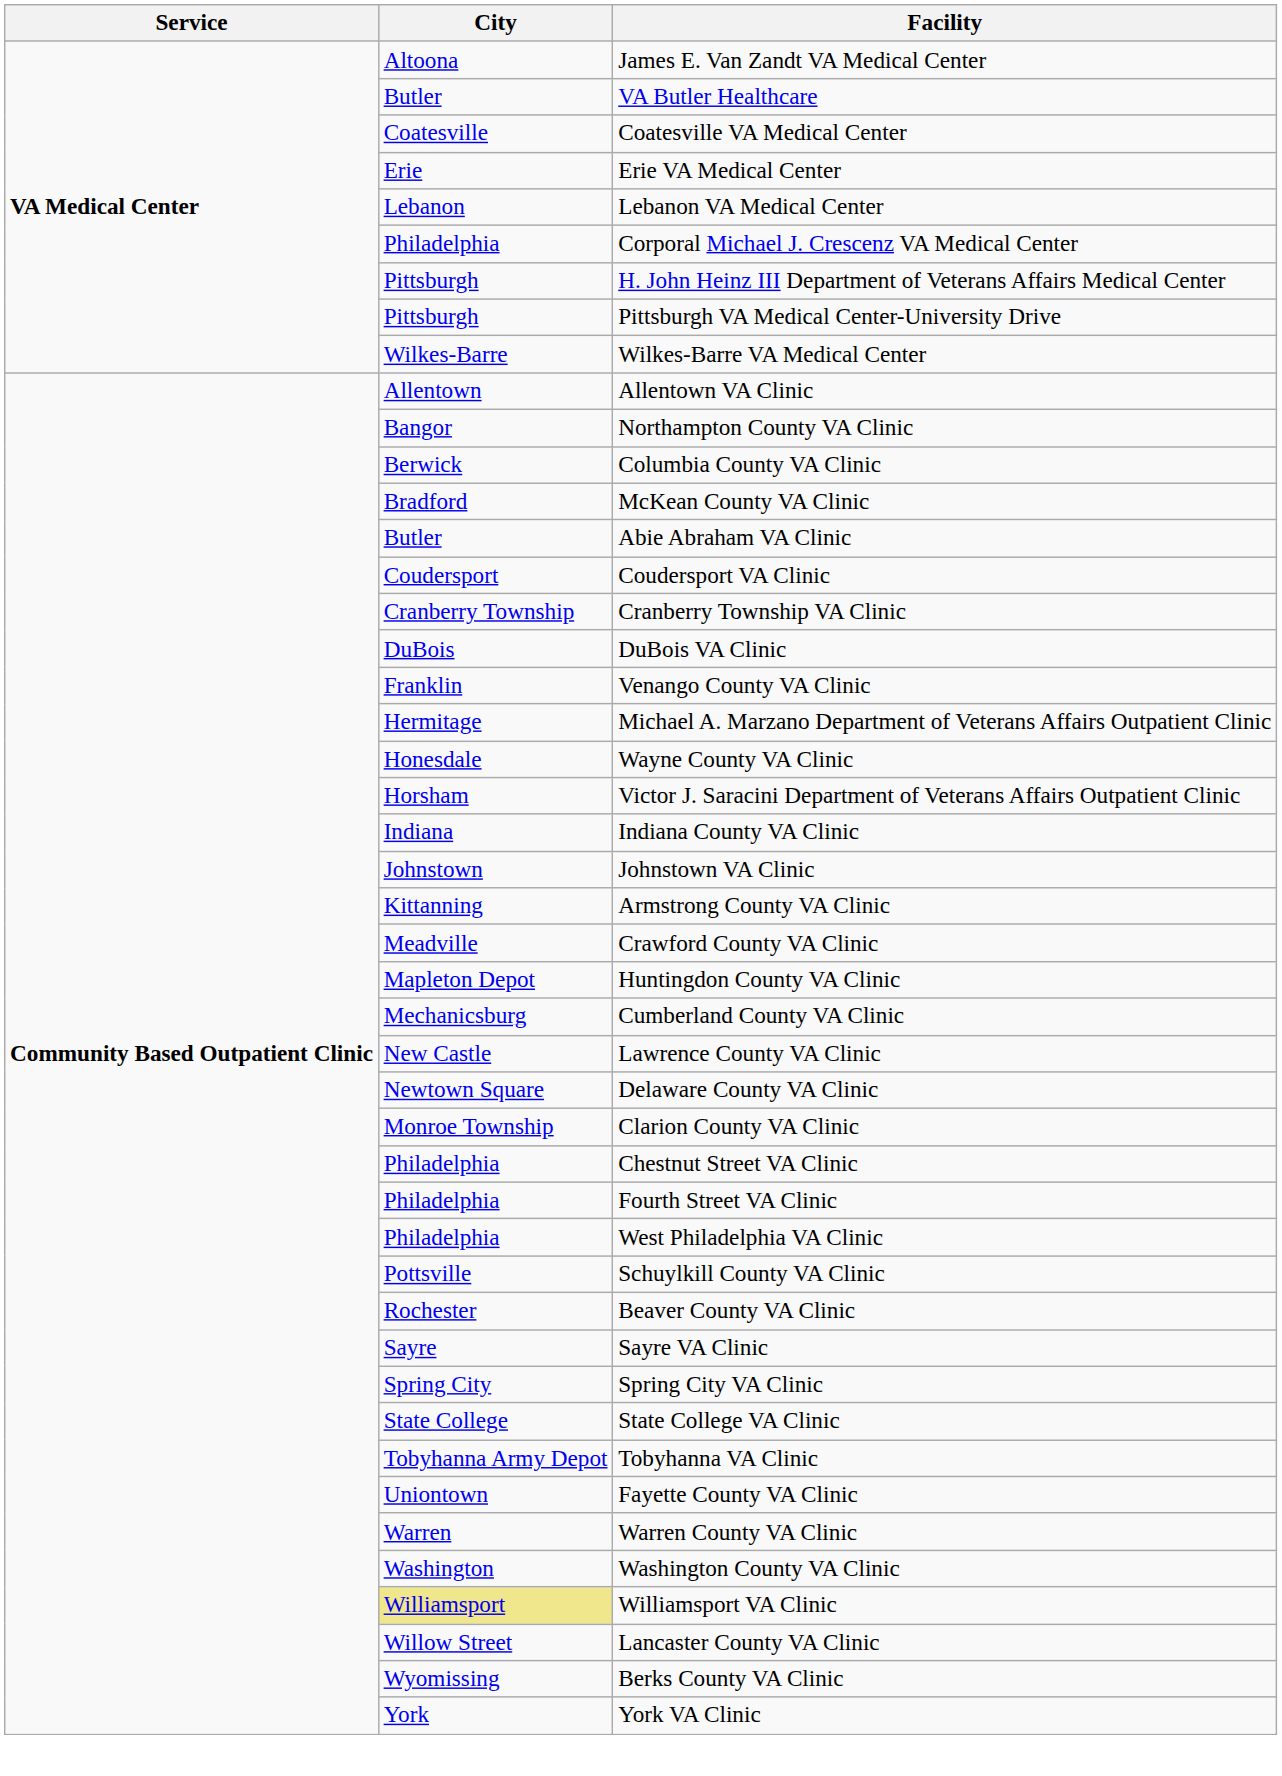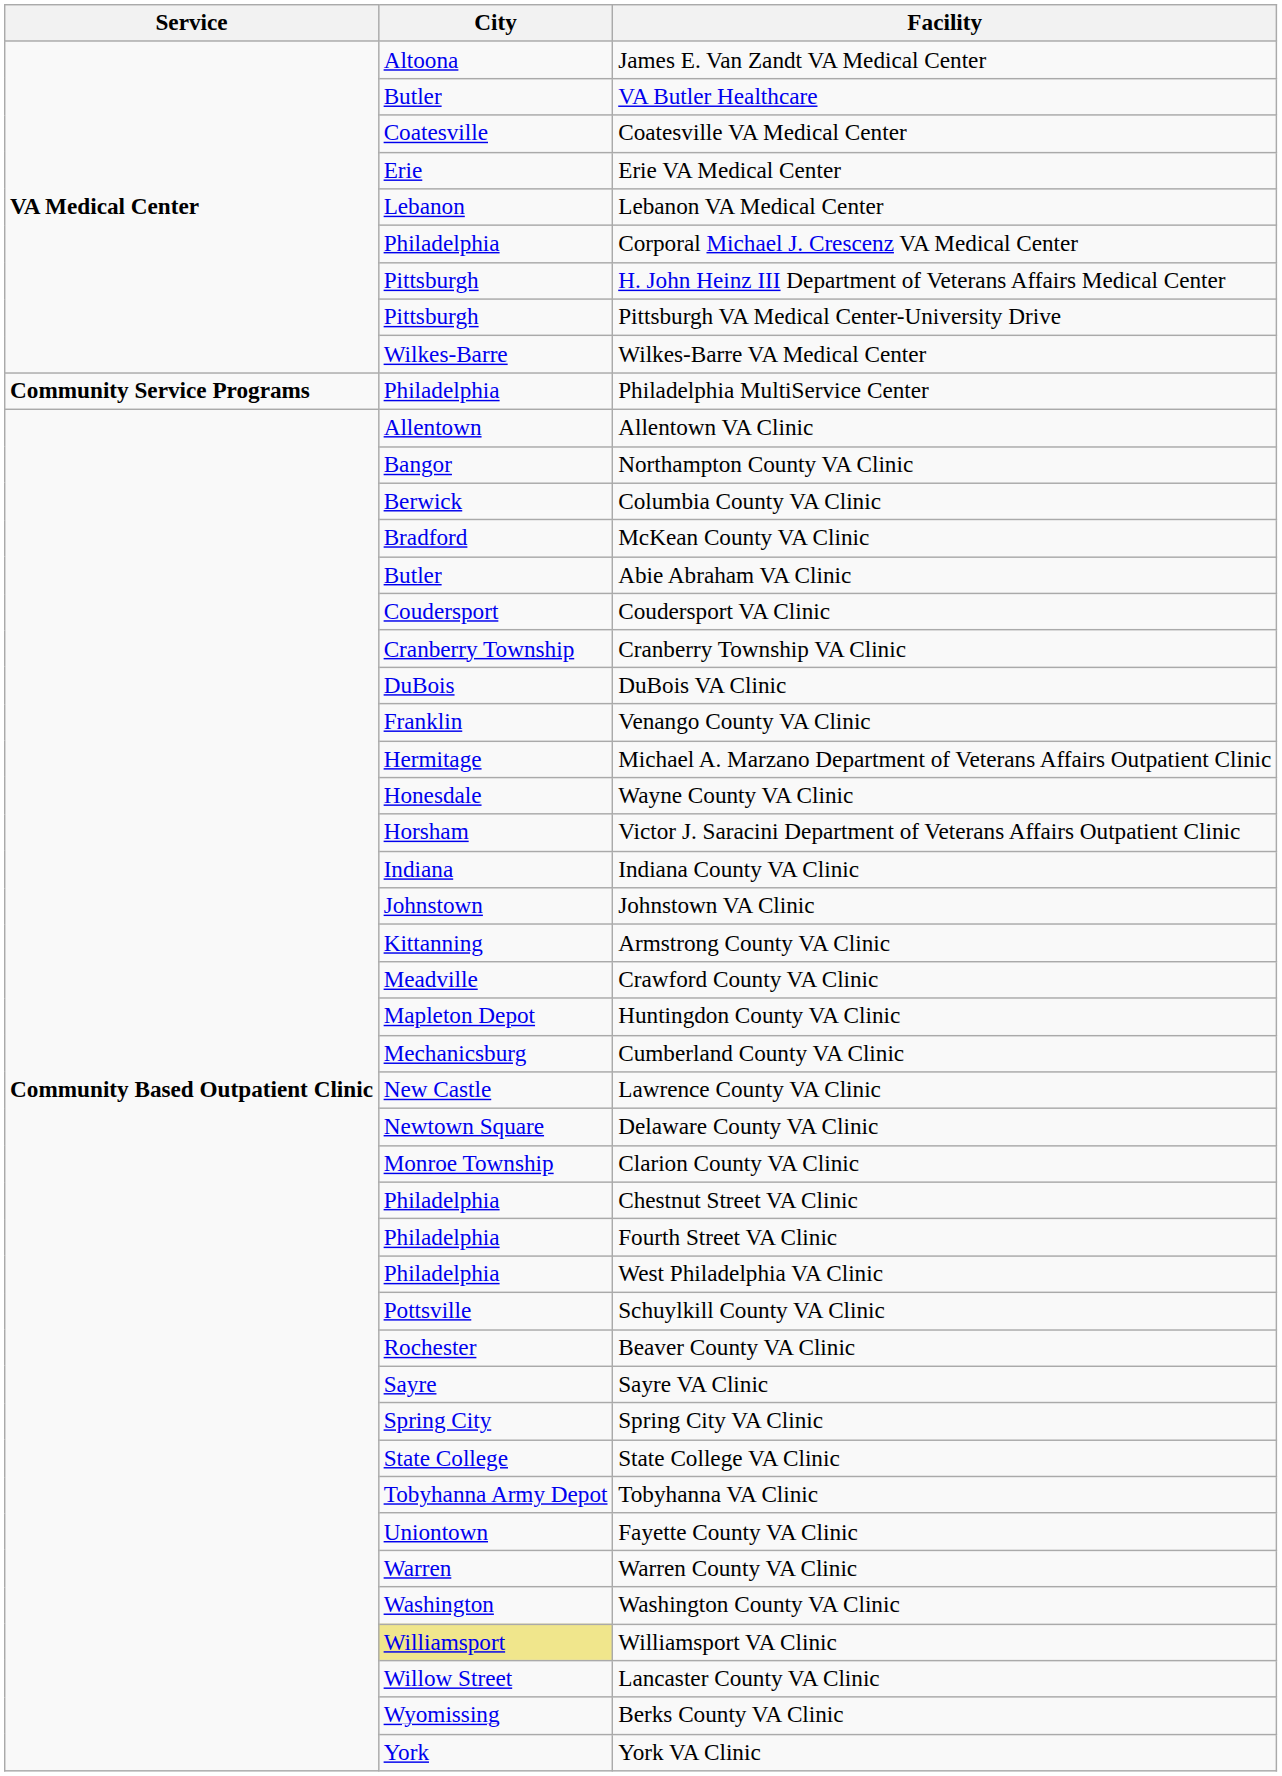 <table class="wikitable">
 <tr>
 <th>Service</th>
 <th>City</th>
 <th>Facility</th>
 </tr>
 <tr>
 <td rowspan=9><strong>VA Medical Center</strong></td>
 <td><a href='#'>Altoona</a></td>
 <td>James E. Van Zandt VA Medical Center</td>
 </tr>
 <tr>
 <td><a href='#'>Butler</a></td>
 <td><a href='#'>VA Butler Healthcare</a></td>
 </tr>
 <tr>
 <td><a href='#'>Coatesville</a></td>
 <td>Coatesville VA Medical Center</td>
 </tr>
 <tr>
 <td><a href='#'>Erie</a></td>
 <td>Erie VA Medical Center</td>
 </tr>
 <tr>
 <td><a href='#'>Lebanon</a></td>
 <td>Lebanon VA Medical Center</td>
 </tr>
 <tr>
 <td><a href='#'>Philadelphia</a></td>
 <td>Corporal <a href='#'>Michael J. Crescenz</a> VA Medical Center</td>
 </tr>
 <tr>
 <td><a href='#'>Pittsburgh</a></td>
 <td><a href='#'>H. John Heinz III</a> Department of Veterans Affairs Medical Center</td>
 </tr>
 <tr>
 <td><a href='#'>Pittsburgh</a></td>
 <td>Pittsburgh VA Medical Center-University Drive</td>
 </tr>
 <tr>
 <td><a href='#'>Wilkes-Barre</a></td>
 <td>Wilkes-Barre VA Medical Center</td>
+</tr>
+<tr>
+<td rowspan=1><strong>Community Service Programs</strong></td>
+<td><a href='#'>Philadelphia</a></td>
+<td>Philadelphia MultiService Center</td>
 </tr>
 <tr>
 <td rowspan=37><strong>Community Based Outpatient Clinic</strong></td>
 <td><a href='#'>Allentown</a></td>
 <td>Allentown VA Clinic</td>
 </tr>
 <tr>
 <td><a href='#'>Bangor</a></td>
 <td>Northampton County VA Clinic</td>
 </tr>
 <tr>
 <td><a href='#'>Berwick</a></td>
 <td>Columbia County VA Clinic</td>
 </tr>
 <tr>
 <td><a href='#'>Bradford</a></td>
 <td>McKean County VA Clinic</td>
 </tr>
 <tr>
 <td><a href='#'>Butler</a></td>
 <td>Abie Abraham VA Clinic</td>
 </tr>
 <tr>
 <td><a href='#'>Coudersport</a></td>
 <td>Coudersport VA Clinic</td>
 </tr>
 <tr>
 <td><a href='#'>Cranberry Township</a></td>
 <td>Cranberry Township VA Clinic</td>
 </tr>
 <tr>
 <td><a href='#'>DuBois</a></td>
 <td>DuBois VA Clinic</td>
 </tr>
 <tr>
 <td><a href='#'>Franklin</a></td>
 <td>Venango County VA Clinic</td>
 </tr>
 <tr>
 <td><a href='#'>Hermitage</a></td>
 <td>Michael A. Marzano Department of Veterans Affairs Outpatient Clinic</td>
 </tr>
 <tr>
 <td><a href='#'>Honesdale</a></td>
 <td>Wayne County VA Clinic</td>
 </tr>
 <tr>
 <td><a href='#'>Horsham</a></td>
 <td>Victor J. Saracini Department of Veterans Affairs Outpatient Clinic</td>
 </tr>
 <tr>
 <td><a href='#'>Indiana</a></td>
 <td>Indiana County VA Clinic</td>
 </tr>
 <tr>
 <td><a href='#'>Johnstown</a></td>
 <td>Johnstown VA Clinic</td>
 </tr>
 <tr>
 <td><a href='#'>Kittanning</a></td>
 <td>Armstrong County VA Clinic</td>
 </tr>
 <tr>
 <td><a href='#'>Meadville</a></td>
 <td>Crawford County VA Clinic</td>
 </tr>
 <tr>
 <td><a href='#'>Mapleton Depot</a></td>
 <td>Huntingdon County VA Clinic</td>
 </tr>
 <tr>
 <td><a href='#'>Mechanicsburg</a></td>
 <td>Cumberland County VA Clinic</td>
 </tr>
 <tr>
 <td><a href='#'>New Castle</a></td>
 <td>Lawrence County VA Clinic</td>
 </tr>
 <tr>
 <td><a href='#'>Newtown Square</a></td>
 <td>Delaware County VA Clinic</td>
 </tr>
 <tr>
 <td><a href='#'>Monroe Township</a></td>
 <td>Clarion County VA Clinic</td>
 </tr>
 <tr>
 <td><a href='#'>Philadelphia</a></td>
 <td>Chestnut Street VA Clinic</td>
 </tr>
 <tr>
 <td><a href='#'>Philadelphia</a></td>
 <td>Fourth Street VA Clinic</td>
 </tr>
 <tr>
 <td><a href='#'>Philadelphia</a></td>
 <td>West Philadelphia VA Clinic</td>
 </tr>
 <tr>
 <td><a href='#'>Pottsville</a></td>
 <td>Schuylkill County VA Clinic</td>
 </tr>
 <tr>
 <td><a href='#'>Rochester</a></td>
 <td>Beaver County VA Clinic</td>
 </tr>
 <tr>
 <td><a href='#'>Sayre</a></td>
 <td>Sayre VA Clinic</td>
 </tr>
 <tr>
 <td><a href='#'>Spring City</a></td>
 <td>Spring City VA Clinic</td>
 </tr>
 <tr>
 <td><a href='#'>State College</a></td>
 <td>State College VA Clinic</td>
 </tr>
 <tr>
 <td><a href='#'>Tobyhanna Army Depot</a></td>
 <td>Tobyhanna VA Clinic</td>
 </tr>
 <tr>
 <td><a href='#'>Uniontown</a></td>
 <td>Fayette County VA Clinic</td>
 </tr>
 <tr>
 <td><a href='#'>Warren</a></td>
 <td>Warren County VA Clinic</td>
 </tr>
 <tr>
 <td><a href='#'>Washington</a></td>
 <td>Washington County VA Clinic</td>
 </tr>
 <tr>
 <td style="background: khaki;"><a href='#'>Williamsport</a></td>
 <td>Williamsport VA Clinic</td>
 </tr>
 <tr>
 <td><a href='#'>Willow Street</a></td>
 <td>Lancaster County VA Clinic</td>
 </tr>
 <tr>
 <td><a href='#'>Wyomissing</a></td>
 <td>Berks County VA Clinic</td>
 </tr>
 <tr>
 <td><a href='#'>York</a></td>
 <td>York VA Clinic</td>
 </tr>
 </table>
